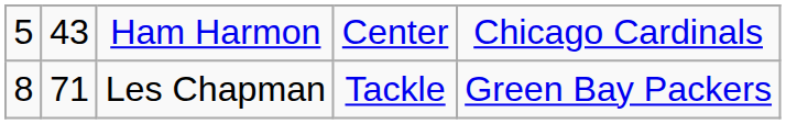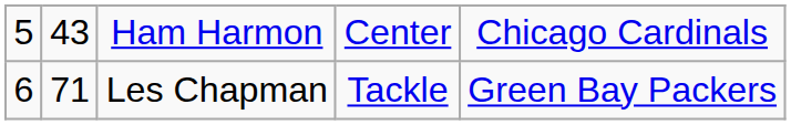 <table class="wikitable" style="text-align:center">
 <tr>
 <td>5</td>
 <td>43</td>
 <td><a href='#'>Ham Harmon</a></td>
 <td><a href='#'>Center</a></td>
 <td><a href='#'>Chicago Cardinals</a></td>
 </tr>
 <tr>
-<td>8</td>
+<td>6</td>
 <td>71</td>
 <td>Les Chapman</td>
 <td><a href='#'>Tackle</a></td>
 <td><a href='#'>Green Bay Packers</a></td>
 </tr>
 </table>
